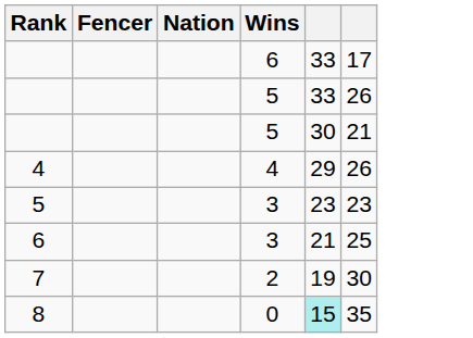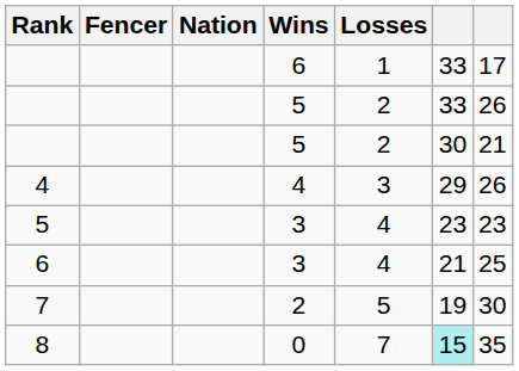 <table class="wikitable sortable" style="text-align:center">
 <tr>
 <th>Rank</th>
 <th>Fencer</th>
 <th>Nation</th>
 <th>Wins</th>
+<th>Losses</th>
 <th></th>
 <th></th>
 </tr>
 <tr>
 <td></td>
 <td align=left></td>
 <td align=left></td>
 <td>6</td>
+<td>1</td>
 <td>33</td>
 <td>17</td>
 </tr>
 <tr>
 <td></td>
 <td align=left></td>
 <td align=left></td>
 <td>5</td>
+<td>2</td>
 <td>33</td>
 <td>26</td>
 </tr>
 <tr>
 <td></td>
 <td align=left></td>
 <td align=left></td>
 <td>5</td>
+<td>2</td>
 <td>30</td>
 <td>21</td>
 </tr>
 <tr>
 <td>4</td>
 <td align=left></td>
 <td align=left></td>
 <td>4</td>
+<td>3</td>
 <td>29</td>
 <td>26</td>
 </tr>
 <tr>
 <td>5</td>
 <td align=left></td>
 <td align=left></td>
 <td>3</td>
+<td>4</td>
 <td>23</td>
 <td>23</td>
 </tr>
 <tr>
 <td>6</td>
 <td align=left></td>
 <td align=left></td>
 <td>3</td>
+<td>4</td>
 <td>21</td>
 <td>25</td>
 </tr>
 <tr>
 <td>7</td>
 <td align=left></td>
 <td align=left></td>
 <td>2</td>
+<td>5</td>
 <td>19</td>
 <td>30</td>
 </tr>
 <tr>
 <td>8</td>
 <td align=left></td>
 <td align=left></td>
 <td>0</td>
+<td>7</td>
 <td style="background: paleturquoise;">15</td>
 <td>35</td>
 </tr>
 </table>
